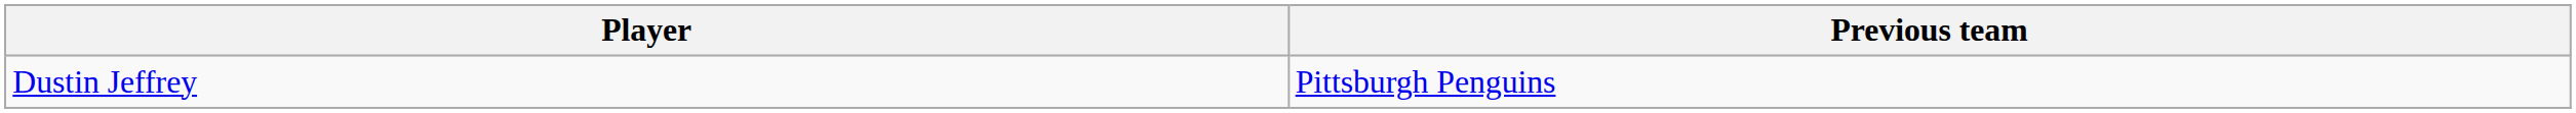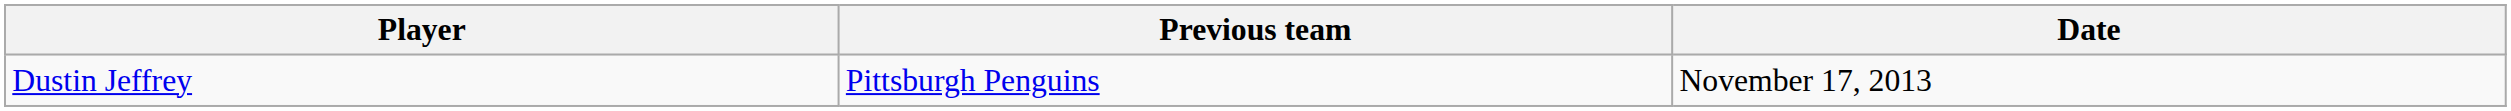 <table class="wikitable" style="width:100%;">
 <tr style="text-align:center; background:#ddd;">
 <th style="width:33%;">Player</th>
 <th style="width:33%;">Previous team</th>
+<th style="width:33%;">Date</th>
 </tr>
 <tr>
 <td><a href='#'>Dustin Jeffrey</a></td>
 <td><a href='#'>Pittsburgh Penguins</a></td>
+<td>November 17, 2013</td>
 </tr>
 </table>
